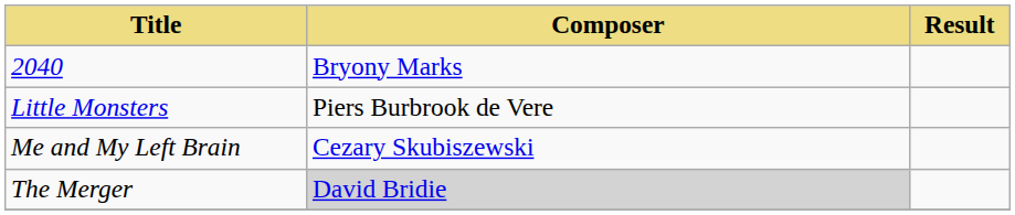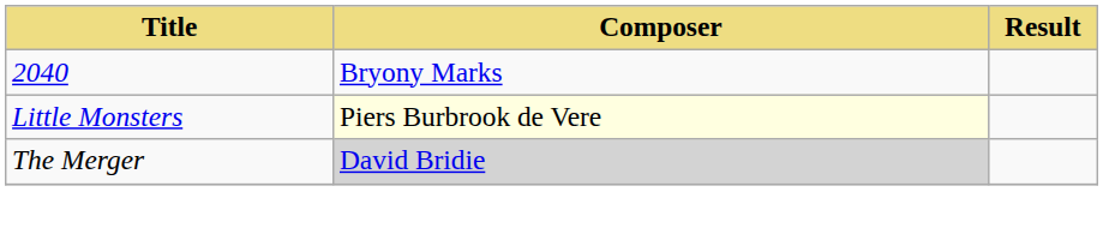 <table class="wikitable" width=100%>
 <tr>
 <th style="width:30%;background:#EEDD82;">Title</th>
 <th style="width:60%;background:#EEDD82;">Composer</th>
 <th style="width:10%;background:#EEDD82;">Result<br></th>
 </tr>
 <tr>
 <td><em><a href='#'>2040</a></em></td>
 <td><a href='#'>Bryony Marks</a></td>
 <td></td>
 </tr>
 <tr>
 <td><em><a href='#'>Little Monsters</a></em></td>
-<td>Piers Burbrook de Vere</td>
-<td></td>
-</tr>
-<tr>
-<td><em>Me and My Left Brain</em></td>
-<td><a href='#'>Cezary Skubiszewski</a></td>
+<td style="background: lightyellow;">Piers Burbrook de Vere</td>
 <td></td>
 </tr>
 <tr>
 <td><em>The Merger</em></td>
 <td style="background: lightgrey;"><a href='#'>David Bridie</a></td>
 <td></td>
 </tr>
 <tr>
 </tr>
 </table>
